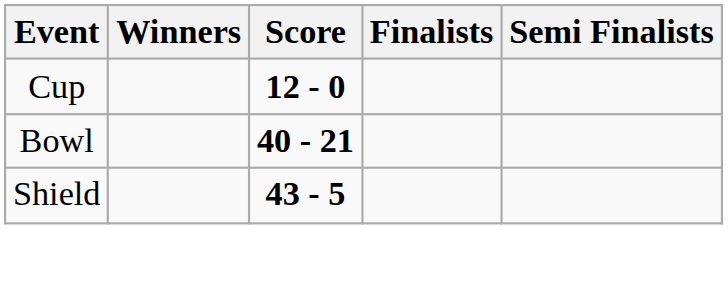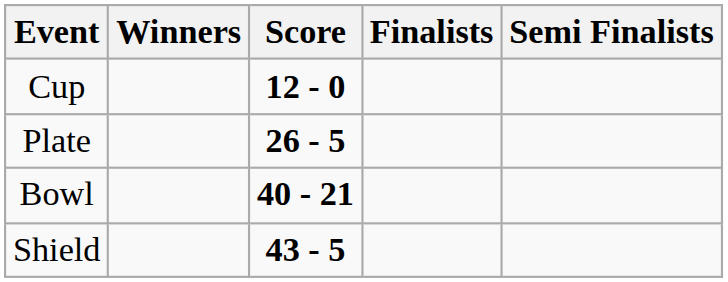 <table class="wikitable" style="text-align: center">
 <tr>
 <th>Event</th>
 <th>Winners</th>
 <th>Score</th>
 <th>Finalists</th>
 <th>Semi Finalists</th>
 </tr>
 <tr>
 <td>Cup</td>
 <td align=left><strong></strong></td>
 <td><strong>12 - 0</strong></td>
+<td align=left></td>
+<td align=left><br></td>
+</tr>
+<tr>
+<td>Plate</td>
+<td align=left><strong></strong></td>
+<td><strong>26 - 5</strong></td>
 <td align=left></td>
 <td align=left><br></td>
 </tr>
 <tr>
 <td>Bowl</td>
 <td align=left><strong></strong></td>
 <td><strong>40 - 21</strong></td>
 <td align=left></td>
 <td align=left><br></td>
 </tr>
 <tr>
 <td>Shield</td>
 <td align=left><strong></strong></td>
 <td><strong>43 - 5</strong></td>
 <td align=left></td>
 <td align=left><br></td>
 </tr>
 </table>
